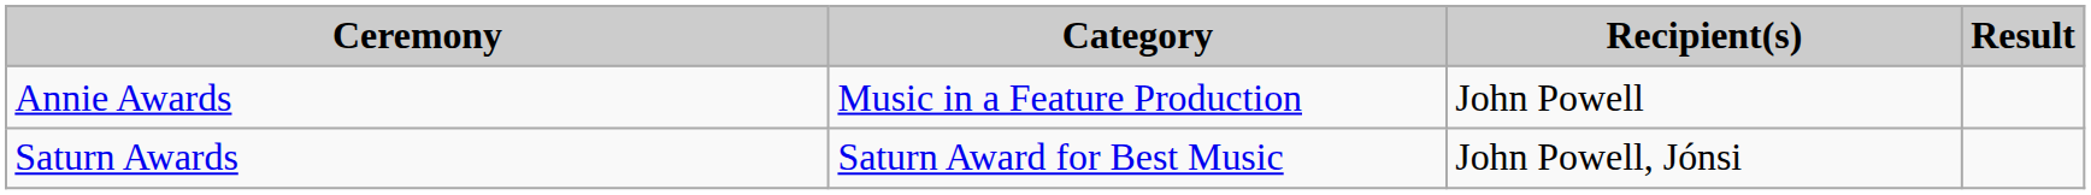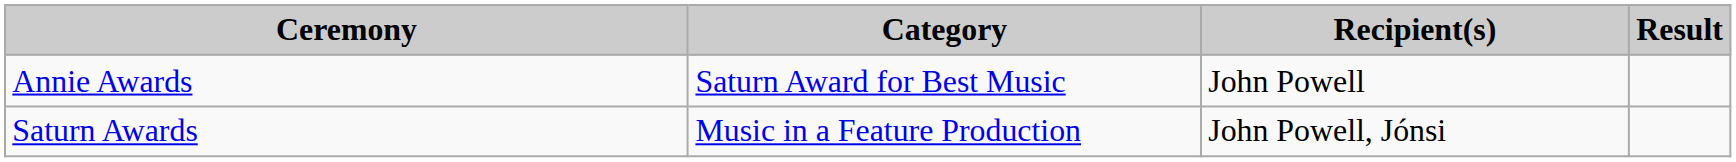 <table class="wikitable">
 <tr>
 <th style="background:#ccc; width:40%;">Ceremony</th>
 <th style="background:#ccc; width:30%;">Category</th>
 <th style="background:#ccc; width:25%;">Recipient(s)</th>
 <th style="background:#ccc; width:15%;">Result</th>
 </tr>
 <tr>
 <td><a href='#'>Annie Awards</a></td>
-<td><a href='#'>Music in a Feature Production</a></td>
+<td><a href='#'>Saturn Award for Best Music</a></td>
 <td>John Powell</td>
 <td></td>
 </tr>
 <tr>
 <td><a href='#'>Saturn Awards</a></td>
-<td><a href='#'>Saturn Award for Best Music</a></td>
+<td><a href='#'>Music in a Feature Production</a></td>
 <td>John Powell, Jónsi</td>
 <td></td>
 </tr>
 </table>
